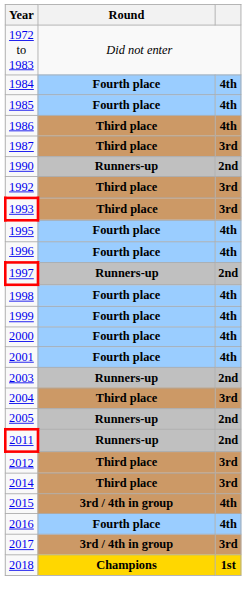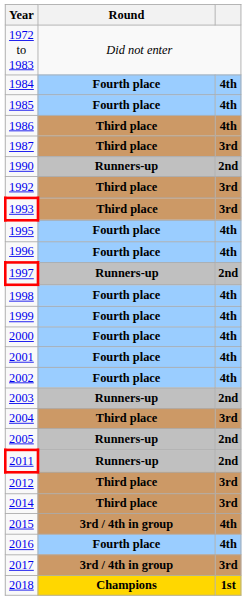 <table class="wikitable" style="text-align: center; font-size:90%">
 <tr>
 <th>Year</th>
 <th style="width:200px">Round</th>
 <th></th>
 </tr>
 <tr>
 <td><a href='#'>1972</a><br>to<br><a href='#'>1983</a></td>
 <td colspan="2"><em>Did not enter</em></td>
 </tr>
 <tr>
 <td><a href='#'>1984</a></td>
 <td bgcolor="9acdff"><strong>Fourth place</strong></td>
 <td bgcolor="9acdff"><strong>4th</strong></td>
 </tr>
 <tr>
 <td><a href='#'>1985</a></td>
 <td bgcolor="9acdff"><strong>Fourth place</strong></td>
 <td bgcolor="9acdff"><strong>4th</strong></td>
 </tr>
 <tr>
 <td><a href='#'>1986</a></td>
 <td bgcolor="cc9966"><strong>Third place</strong></td>
 <td bgcolor="cc9966"><strong>4th</strong></td>
 </tr>
 <tr>
 <td><a href='#'>1987</a></td>
 <td bgcolor="cc9966"><strong>Third place</strong></td>
 <td bgcolor="cc9966"><strong>3rd</strong></td>
 </tr>
 <tr>
 <td><a href='#'>1990</a></td>
 <td bgcolor=Silver><strong>Runners-up</strong></td>
 <td bgcolor=Silver><strong>2nd</strong></td>
 </tr>
 <tr>
 <td><a href='#'>1992</a></td>
 <td bgcolor="cc9966"><strong>Third place</strong></td>
 <td bgcolor="cc9966"><strong>3rd</strong></td>
 </tr>
 <tr>
 <td style="border: 3px solid red"><a href='#'>1993</a></td>
 <td bgcolor="cc9966"><strong>Third place</strong></td>
 <td bgcolor="cc9966"><strong>3rd</strong></td>
 </tr>
 <tr>
 <td><a href='#'>1995</a></td>
 <td bgcolor="9acdff"><strong>Fourth place</strong></td>
 <td bgcolor="9acdff"><strong>4th</strong></td>
 </tr>
 <tr>
 <td><a href='#'>1996</a></td>
 <td bgcolor="9acdff"><strong>Fourth place</strong></td>
 <td bgcolor="9acdff"><strong>4th</strong></td>
 </tr>
 <tr>
 <td style="border: 3px solid red"><a href='#'>1997</a></td>
 <td bgcolor=Silver><strong>Runners-up</strong></td>
 <td bgcolor=Silver><strong>2nd</strong></td>
 </tr>
 <tr>
 <td><a href='#'>1998</a></td>
 <td bgcolor="9acdff"><strong>Fourth place</strong></td>
 <td bgcolor="9acdff"><strong>4th</strong></td>
 </tr>
 <tr>
 <td><a href='#'>1999</a></td>
 <td bgcolor="9acdff"><strong>Fourth place</strong></td>
 <td bgcolor="9acdff"><strong>4th</strong></td>
 </tr>
 <tr>
 <td><a href='#'>2000</a></td>
 <td bgcolor="9acdff"><strong>Fourth place</strong></td>
 <td bgcolor="9acdff"><strong>4th</strong></td>
 </tr>
 <tr>
 <td><a href='#'>2001</a></td>
 <td bgcolor="9acdff"><strong>Fourth place</strong></td>
 <td bgcolor="9acdff"><strong>4th</strong></td>
 </tr>
 <tr>
+<td><a href='#'>2002</a></td>
+<td bgcolor="9acdff"><strong>Fourth place</strong></td>
+<td bgcolor="9acdff"><strong>4th</strong></td>
+</tr>
+<tr>
 <td><a href='#'>2003</a></td>
 <td bgcolor=Silver><strong>Runners-up</strong></td>
 <td bgcolor=Silver><strong>2nd</strong></td>
 </tr>
 <tr>
 <td><a href='#'>2004</a></td>
 <td bgcolor="cc9966"><strong>Third place</strong></td>
 <td bgcolor="cc9966"><strong>3rd</strong></td>
 </tr>
 <tr>
 <td><a href='#'>2005</a></td>
 <td bgcolor=Silver><strong>Runners-up</strong></td>
 <td bgcolor=Silver><strong>2nd</strong></td>
 </tr>
 <tr>
 <td style="border: 3px solid red"><a href='#'>2011</a></td>
 <td bgcolor=Silver><strong>Runners-up</strong></td>
 <td bgcolor=Silver><strong>2nd</strong></td>
 </tr>
 <tr>
 <td><a href='#'>2012</a></td>
 <td bgcolor="cc9966"><strong>Third place</strong></td>
 <td bgcolor="cc9966"><strong>3rd</strong></td>
 </tr>
 <tr>
 <td><a href='#'>2014</a></td>
 <td bgcolor="cc9966"><strong>Third place</strong></td>
 <td bgcolor="cc9966"><strong>3rd</strong></td>
 </tr>
 <tr>
 <td><a href='#'>2015</a></td>
 <td bgcolor="cc9966"><strong>3rd / 4th in group</strong></td>
 <td bgcolor="cc9966"><strong>4th</strong></td>
 </tr>
 <tr>
 <td><a href='#'>2016</a></td>
 <td bgcolor="9acdff"><strong>Fourth place</strong></td>
 <td bgcolor="9acdff"><strong>4th</strong></td>
 </tr>
 <tr>
 <td><a href='#'>2017</a></td>
 <td bgcolor="cc9966"><strong>3rd / 4th in group</strong></td>
 <td bgcolor="cc9966"><strong>3rd</strong></td>
 </tr>
 <tr>
 <td><a href='#'>2018</a></td>
 <td bgcolor=Gold><strong>Champions</strong></td>
 <td bgcolor=Gold><strong>1st</strong></td>
 </tr>
 </table>
